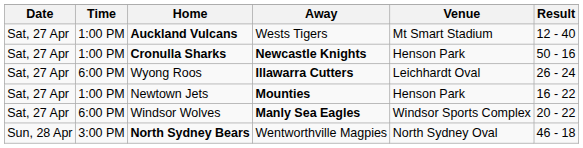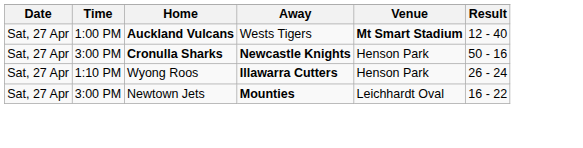 <table align="center" class="wikitable">
 <tr bgcolor="#FF0033">
 </tr>
 <tr>
 <th>Date</th>
 <th>Time</th>
 <th>Home</th>
 <th>Away</th>
 <th>Venue</th>
 <th>Result</th>
 </tr>
 <tr>
 <td>Sat, 27 Apr</td>
 <td>1:00 PM</td>
 <td><strong>Auckland Vulcans</strong></td>
 <td>Wests Tigers</td>
-<td>Mt Smart Stadium</td>
+<td><strong>Mt Smart Stadium</strong></td>
 <td>12 - 40</td>
 </tr>
 <tr>
 <td>Sat, 27 Apr</td>
-<td>1:00 PM</td>
+<td>3:00 PM</td>
 <td><strong>Cronulla Sharks</strong></td>
 <td><strong>Newcastle Knights</strong></td>
 <td>Henson Park</td>
 <td>50 - 16</td>
 </tr>
 <tr>
 <td>Sat, 27 Apr</td>
-<td>6:00 PM</td>
+<td>1:10 PM</td>
 <td>Wyong Roos</td>
 <td><strong>Illawarra Cutters</strong></td>
-<td>Leichhardt Oval</td>
+<td>Henson Park</td>
 <td>26 - 24</td>
 </tr>
 <tr>
 <td>Sat, 27 Apr</td>
-<td>1:00 PM</td>
+<td>3:00 PM</td>
 <td>Newtown Jets</td>
 <td><strong>Mounties</strong></td>
-<td>Henson Park</td>
+<td>Leichhardt Oval</td>
 <td>16 - 22</td>
 </tr>
-<tr>
-<td>Sat, 27 Apr</td>
-<td>6:00 PM</td>
-<td>Windsor Wolves</td>
-<td><strong>Manly Sea Eagles</strong></td>
-<td>Windsor Sports Complex</td>
-<td>20 - 22</td>
-</tr>
-<tr>
-<td>Sun, 28 Apr</td>
-<td>3:00 PM</td>
-<td><strong>North Sydney Bears</strong></td>
-<td>Wentworthville Magpies</td>
-<td>North Sydney Oval</td>
-<td>46 - 18</td>
-</tr>
 </table>
